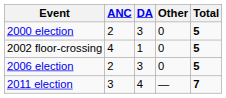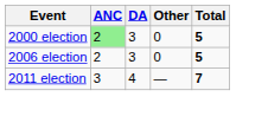 <table class="wikitable">
 <tr>
 <th>Event</th>
 <th><a href='#'>ANC</a></th>
 <th><a href='#'>DA</a></th>
 <th>Other</th>
 <th>Total</th>
 </tr>
 <tr>
 <td><a href='#'>2000 election</a></td>
-<td>2</td>
+<td style="background: lightgreen;">2</td>
 <td>3</td>
-<td>0</td>
-<td><strong>5</strong></td>
-</tr>
-<tr>
-<td>2002 floor-crossing</td>
-<td>4</td>
-<td>1</td>
 <td>0</td>
 <td><strong>5</strong></td>
 </tr>
 <tr>
 <td><a href='#'>2006 election</a></td>
 <td>2</td>
 <td>3</td>
 <td>0</td>
 <td><strong>5</strong></td>
 </tr>
 <tr>
 <td><a href='#'>2011 election</a></td>
 <td>3</td>
 <td>4</td>
 <td>—</td>
 <td><strong>7</strong></td>
 </tr>
 </table>
